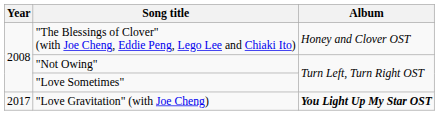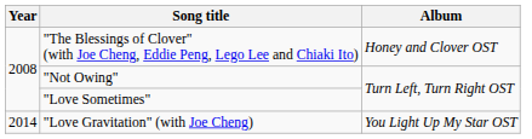 <table class="wikitable">
 <tr>
 <th>Year</th>
 <th>Song title</th>
 <th>Album</th>
 </tr>
 <tr>
 <td rowspan="3">2008</td>
 <td>"The Blessings of Clover" <br>(with <a href='#'>Joe Cheng</a>, <a href='#'>Eddie Peng</a>, <a href='#'>Lego Lee</a> and <a href='#'>Chiaki Ito</a>)</td>
 <td><em>Honey and Clover OST</em></td>
 </tr>
 <tr>
 <td>"Not Owing"</td>
 <td rowspan=2><em>Turn Left, Turn Right OST</em></td>
 </tr>
 <tr>
 <td>"Love Sometimes"</td>
 </tr>
 <tr>
-<td>2017</td>
+<td>2014</td>
 <td>"Love Gravitation" (with <a href='#'>Joe Cheng</a>)</td>
-<td><strong><em>You Light Up My Star OST</em></strong></td>
+<td><em>You Light Up My Star OST</em></td>
 </tr>
 </table>
